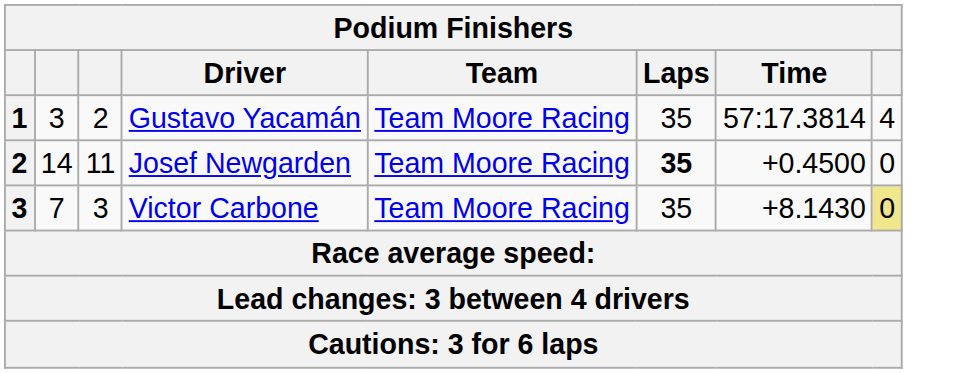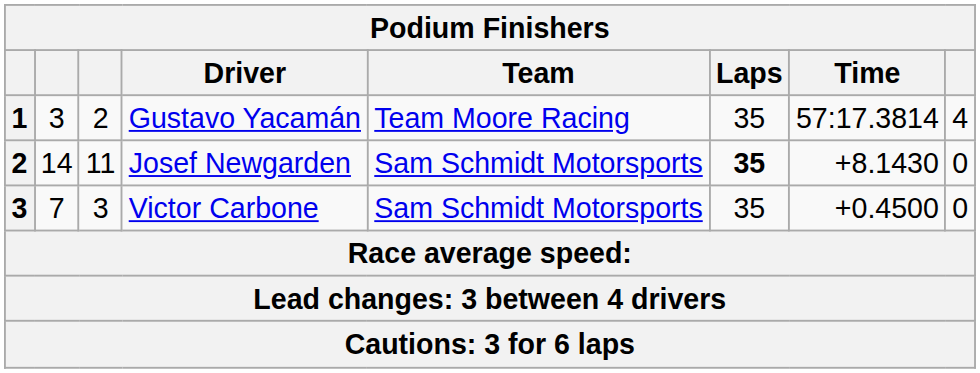 <table class="wikitable" style="font-size:95%;">
 <tr>
 <th colspan=9>Podium Finishers</th>
 </tr>
 <tr>
 <th></th>
 <th></th>
 <th></th>
 <th>Driver</th>
 <th>Team</th>
 <th>Laps</th>
 <th>Time</th>
 <th></th>
 </tr>
 <tr>
 <th>1</th>
 <td align=center>3</td>
 <td align=center>2</td>
 <td> <a href='#'>Gustavo Yacamán</a></td>
 <td><a href='#'>Team Moore Racing</a></td>
 <td align=center>35</td>
 <td align=right>57:17.3814</td>
 <td align=center>4</td>
 </tr>
 <tr>
 <th>2</th>
 <td align=center>14</td>
 <td align=center>11</td>
 <td> <a href='#'>Josef Newgarden</a></td>
-<td><a href='#'>Team Moore Racing</a></td>
+<td><a href='#'>Sam Schmidt Motorsports</a></td>
 <td align=center><strong>35</strong></td>
-<td align=right>+0.4500</td>
+<td align=right>+8.1430</td>
 <td align=center>0</td>
 </tr>
 <tr>
 <th>3</th>
 <td align=center>7</td>
 <td align=center>3</td>
 <td> <a href='#'>Victor Carbone</a></td>
-<td><a href='#'>Team Moore Racing</a></td>
+<td><a href='#'>Sam Schmidt Motorsports</a></td>
 <td align=center>35</td>
-<td align=right>+8.1430</td>
-<td align=center style="background: khaki;">0</td>
+<td align=right>+0.4500</td>
+<td align=center>0</td>
 </tr>
 <tr>
 <th colspan=9>Race average speed: </th>
 </tr>
 <tr>
 <th colspan=9>Lead changes: 3 between 4 drivers</th>
 </tr>
 <tr>
 <th colspan=9>Cautions: 3 for 6 laps</th>
 </tr>
 </table>
